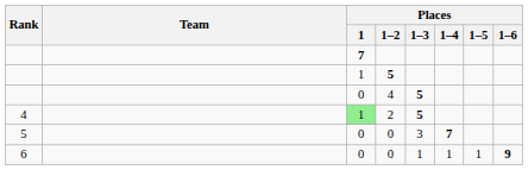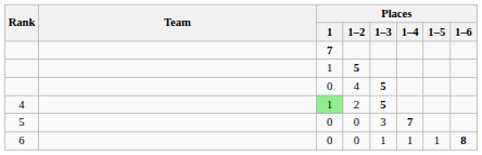 <table class="wikitable" style="text-align:center">
 <tr>
 <th rowspan="2" width=40>Rank</th>
 <th rowspan="2" width=380>Team</th>
 <th colspan="6">Places</th>
 </tr>
 <tr>
 <th width=30>1</th>
 <th width=30>1–2</th>
 <th width=30>1–3</th>
 <th width=30>1–4</th>
 <th width=30>1–5</th>
 <th width=30>1–6</th>
 </tr>
 <tr>
 <td></td>
 <td align=left></td>
 <td><strong>7</strong></td>
 <td></td>
 <td></td>
 <td></td>
 <td></td>
 <td></td>
 </tr>
 <tr>
 <td></td>
 <td align=left></td>
 <td>1</td>
 <td><strong>5</strong></td>
 <td></td>
 <td></td>
 <td></td>
 <td></td>
 </tr>
 <tr>
 <td></td>
 <td align=left></td>
 <td>0</td>
 <td>4</td>
 <td><strong>5</strong></td>
 <td></td>
 <td></td>
 <td></td>
 </tr>
 <tr>
 <td>4</td>
 <td align=left></td>
 <td style="background: lightgreen;">1</td>
 <td>2</td>
 <td><strong>5</strong></td>
 <td></td>
 <td></td>
 <td></td>
 </tr>
 <tr>
 <td>5</td>
 <td align=left></td>
 <td>0</td>
 <td>0</td>
 <td>3</td>
 <td><strong>7</strong></td>
 <td></td>
 <td></td>
 </tr>
 <tr>
 <td>6</td>
 <td align=left></td>
 <td>0</td>
 <td>0</td>
 <td>1</td>
 <td>1</td>
 <td>1</td>
-<td><strong>9</strong></td>
+<td><strong>8</strong></td>
 </tr>
 </table>
